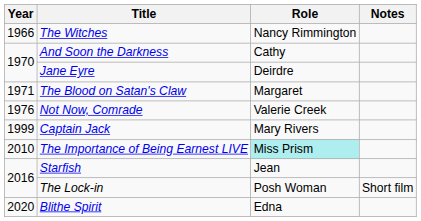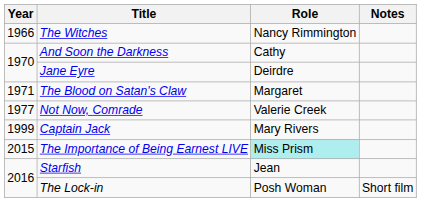 <table class="wikitable sortable">
 <tr>
 <th>Year</th>
 <th>Title</th>
 <th>Role</th>
 <th>Notes</th>
 </tr>
 <tr>
 <td>1966</td>
 <td><em><a href='#'>The Witches</a></em></td>
 <td>Nancy Rimmington</td>
 <td></td>
 </tr>
 <tr>
 <td rowspan=2>1970</td>
 <td><em><a href='#'>And Soon the Darkness</a></em></td>
 <td>Cathy</td>
 <td></td>
 </tr>
 <tr>
 <td><em><a href='#'>Jane Eyre</a></em></td>
 <td>Deirdre</td>
 <td></td>
 </tr>
 <tr>
 <td>1971</td>
 <td><em><a href='#'>The Blood on Satan's Claw</a></em></td>
 <td>Margaret</td>
 <td></td>
 </tr>
 <tr>
-<td>1976</td>
+<td>1977</td>
 <td><em><a href='#'>Not Now, Comrade</a></em></td>
 <td>Valerie Creek</td>
 <td></td>
 </tr>
 <tr>
 <td>1999</td>
 <td><em><a href='#'>Captain Jack</a></em></td>
 <td>Mary Rivers</td>
 <td></td>
 </tr>
 <tr>
-<td>2010</td>
+<td>2015</td>
 <td><em><a href='#'>The Importance of Being Earnest LIVE</a></em></td>
 <td style="background: paleturquoise;">Miss Prism</td>
 <td></td>
 </tr>
 <tr>
 <td rowspan=2>2016</td>
 <td><em><a href='#'>Starfish</a></em></td>
 <td>Jean</td>
 <td></td>
 </tr>
 <tr>
 <td><em>The Lock-in</em></td>
 <td>Posh Woman</td>
 <td>Short film</td>
 </tr>
-<tr>
-<td>2020</td>
-<td><em><a href='#'>Blithe Spirit</a></em></td>
-<td>Edna</td>
-<td></td>
-</tr>
 </table>
